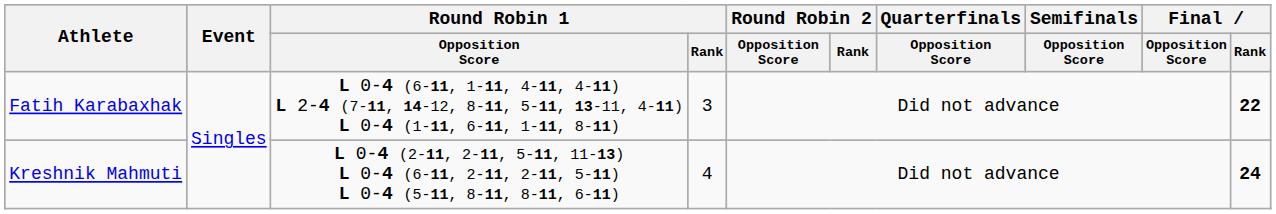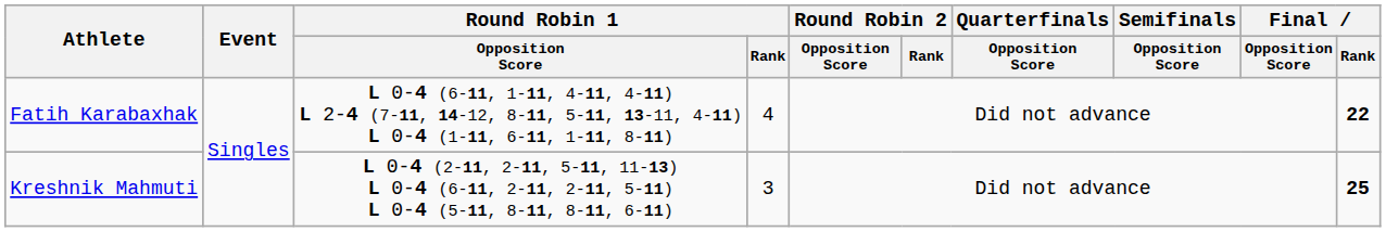 <table class=wikitable style="font-size:83%">
 <tr>
 <th rowspan=2>Athlete</th>
 <th rowspan=2>Event</th>
 <th colspan=2>Round Robin 1</th>
 <th colspan=2>Round Robin 2</th>
 <th>Quarterfinals</th>
 <th>Semifinals</th>
 <th colspan=2>Final / </th>
 </tr>
 <tr style="font-size:75%">
 <th>Opposition<br>Score</th>
 <th>Rank</th>
 <th>Opposition<br>Score</th>
 <th>Rank</th>
 <th>Opposition<br>Score</th>
 <th>Opposition<br>Score</th>
 <th>Opposition<br>Score</th>
 <th>Rank</th>
 </tr>
 <tr align=center>
 <td align=left><a href='#'>Fatih Karabaxhak</a></td>
 <td align=left rowspan=2><a href='#'>Singles</a></td>
 <td> <strong>L</strong> 0-<strong>4</strong> <small>(6-<strong>11</strong>, 1-<strong>11</strong>, 4-<strong>11</strong>, 4-<strong>11</strong>)</small><br> <strong>L</strong> 2-<strong>4</strong> <small>(7-<strong>11</strong>, <strong>14</strong>-12, 8-<strong>11</strong>, 5-<strong>11</strong>, <strong>13</strong>-11, 4-<strong>11</strong>)</small><br> <strong>L</strong> 0-<strong>4</strong> <small>(1-<strong>11</strong>, 6-<strong>11</strong>, 1-<strong>11</strong>, 8-<strong>11</strong>)</small></td>
-<td>3</td>
+<td>4</td>
 <td colspan=5>Did not advance</td>
 <td><strong>22</strong></td>
 </tr>
 <tr align=center>
 <td align=left><a href='#'>Kreshnik Mahmuti</a></td>
 <td> <strong>L</strong> 0-<strong>4</strong> <small>(2-<strong>11</strong>, 2-<strong>11</strong>, 5-<strong>11</strong>, 11-<strong>13</strong>)</small><br> <strong>L</strong> 0-<strong>4</strong> <small>(6-<strong>11</strong>, 2-<strong>11</strong>, 2-<strong>11</strong>, 5-<strong>11</strong>)</small><br> <strong>L</strong> 0-<strong>4</strong> <small>(5-<strong>11</strong>, 8-<strong>11</strong>, 8-<strong>11</strong>, 6-<strong>11</strong>)</small></td>
-<td>4</td>
+<td>3</td>
 <td colspan=5>Did not advance</td>
-<td><strong>24</strong></td>
+<td><strong>25</strong></td>
 </tr>
 </table>
